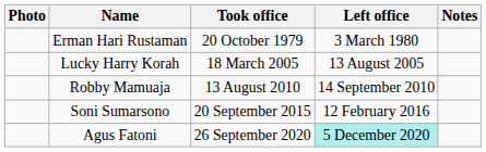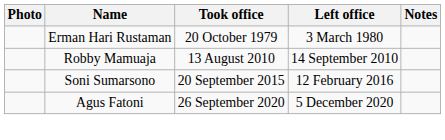 <table class="wikitable" style="text-align: center;">
 <tr>
 <th>Photo</th>
 <th>Name</th>
 <th>Took office</th>
 <th>Left office</th>
 <th>Notes</th>
 </tr>
 <tr>
 <td></td>
 <td>Erman Hari Rustaman</td>
 <td>20 October 1979</td>
 <td>3 March 1980</td>
-<td></td>
-</tr>
-<tr>
-<td></td>
-<td>Lucky Harry Korah</td>
-<td>18 March 2005</td>
-<td>13 August 2005</td>
 <td></td>
 </tr>
 <tr>
 <td></td>
 <td>Robby Mamuaja</td>
 <td>13 August 2010</td>
 <td>14 September 2010</td>
 <td></td>
 </tr>
 <tr>
 <td></td>
 <td>Soni Sumarsono</td>
 <td>20 September 2015</td>
 <td>12 February 2016</td>
 <td></td>
 </tr>
 <tr>
 <td></td>
 <td>Agus Fatoni</td>
 <td>26 September 2020</td>
-<td style="background: paleturquoise;">5 December 2020</td>
+<td>5 December 2020</td>
 <td></td>
 </tr>
 </table>
